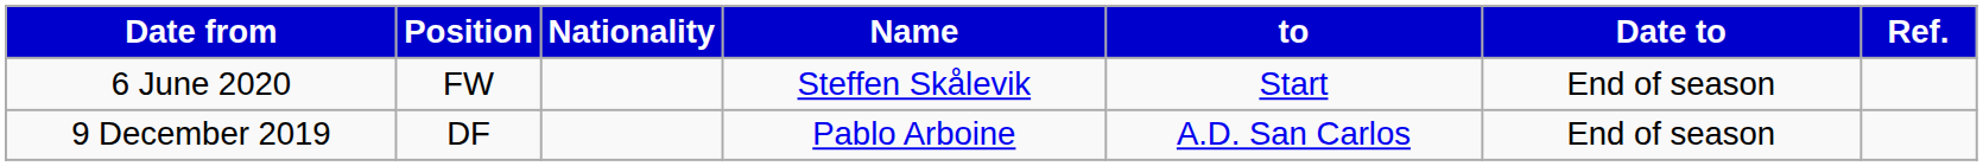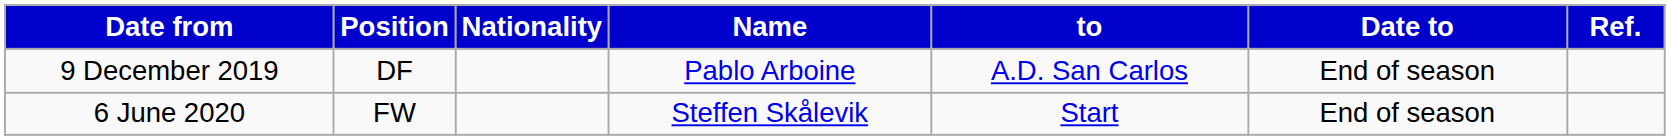 <table class="wikitable" style="text-align:center; font-size:90%; ">
 <tr>
 <th style="background:#0000CC; color:white; width:200px;">Date from</th>
 <th style="background:#0000CC; color:white; width:50px;">Position</th>
 <th style="background:#0000CC; color:white; width:50px;">Nationality</th>
 <th style="background:#0000CC; color:white; width:200px;">Name</th>
 <th style="background:#0000CC; color:white; width:200px;">to</th>
 <th style="background:#0000CC; color:white; width:200px;">Date to</th>
 <th style="background:#0000CC; color:white; width:50px;">Ref.</th>
 </tr>
 <tr>
+<td>9 December 2019</td>
+<td>DF</td>
+<td></td>
+<td><a href='#'>Pablo Arboine</a></td>
+<td><a href='#'>A.D. San Carlos</a></td>
+<td>End of season</td>
+<td></td>
+</tr>
+<tr>
 <td>6 June 2020</td>
 <td>FW</td>
 <td></td>
 <td><a href='#'>Steffen Skålevik</a></td>
 <td><a href='#'>Start</a></td>
 <td>End of season</td>
 <td></td>
 </tr>
-<tr>
-<td>9 December 2019</td>
-<td>DF</td>
-<td></td>
-<td><a href='#'>Pablo Arboine</a></td>
-<td><a href='#'>A.D. San Carlos</a></td>
-<td>End of season</td>
-<td></td>
-</tr>
 </table>
